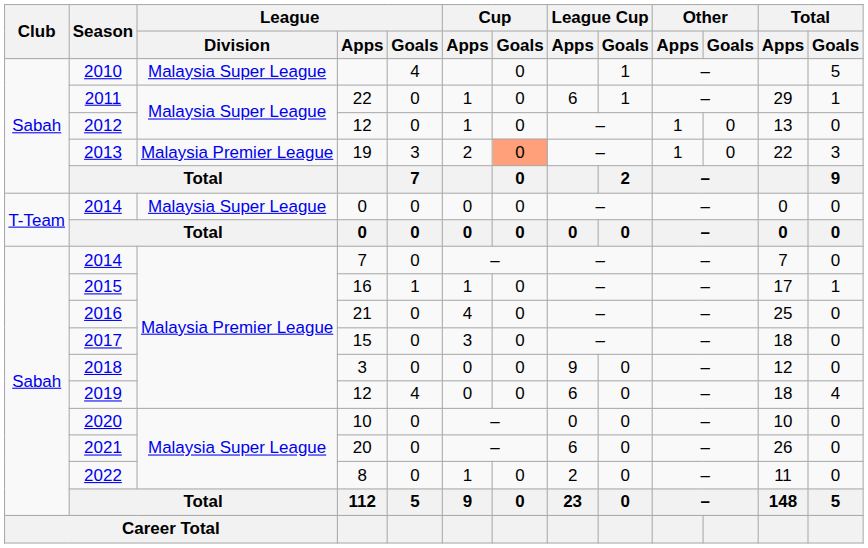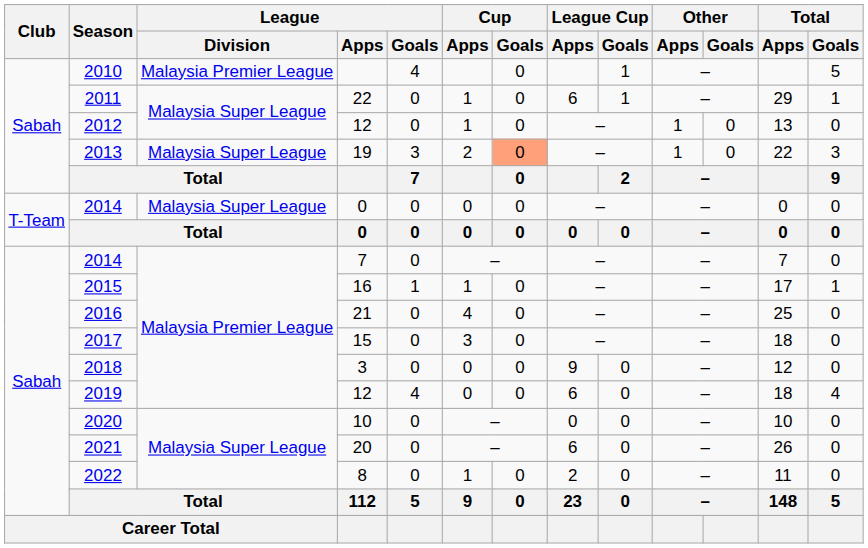 <table class=wikitable style="text-align:center">
 <tr>
 <th rowspan=2>Club</th>
 <th rowspan=2>Season</th>
 <th colspan=3>League</th>
 <th colspan=2>Cup</th>
 <th colspan=2>League Cup</th>
 <th colspan=2>Other</th>
 <th colspan=2>Total</th>
 </tr>
 <tr>
 <th>Division</th>
 <th>Apps</th>
 <th>Goals</th>
 <th>Apps</th>
 <th>Goals</th>
 <th>Apps</th>
 <th>Goals</th>
 <th>Apps</th>
 <th>Goals</th>
 <th>Apps</th>
 <th>Goals</th>
 </tr>
 <tr>
 <td rowspan=5><a href='#'>Sabah</a></td>
 <td><a href='#'>2010</a></td>
-<td><a href='#'>Malaysia Super League</a></td>
+<td><a href='#'>Malaysia Premier League</a></td>
 <td></td>
 <td>4</td>
 <td></td>
 <td>0</td>
 <td></td>
 <td>1</td>
 <td colspan=2>–</td>
 <td></td>
 <td>5</td>
 </tr>
 <tr>
 <td><a href='#'>2011</a></td>
 <td rowspan=2><a href='#'>Malaysia Super League</a></td>
 <td>22</td>
 <td>0</td>
 <td>1</td>
 <td>0</td>
 <td>6</td>
 <td>1</td>
 <td colspan=2>–</td>
 <td>29</td>
 <td>1</td>
 </tr>
 <tr>
 <td><a href='#'>2012</a></td>
 <td>12</td>
 <td>0</td>
 <td>1</td>
 <td>0</td>
 <td colspan=2>–</td>
 <td>1</td>
 <td>0</td>
 <td>13</td>
 <td>0</td>
 </tr>
 <tr>
 <td><a href='#'>2013</a></td>
-<td><a href='#'>Malaysia Premier League</a></td>
+<td><a href='#'>Malaysia Super League</a></td>
 <td>19</td>
 <td>3</td>
 <td>2</td>
 <td style="background: lightsalmon;">0</td>
 <td colspan=2>–</td>
 <td>1</td>
 <td>0</td>
 <td>22</td>
 <td>3</td>
 </tr>
 <tr>
 <th colspan="2">Total</th>
 <th></th>
 <th>7</th>
 <th></th>
 <th>0</th>
 <th></th>
 <th>2</th>
 <th colspan=2>–</th>
 <th></th>
 <th>9</th>
 </tr>
 <tr>
 <td rowspan=2><a href='#'>T-Team</a></td>
 <td><a href='#'>2014</a></td>
 <td><a href='#'>Malaysia Super League</a></td>
 <td>0</td>
 <td>0</td>
 <td>0</td>
 <td>0</td>
 <td colspan=2>–</td>
 <td colspan=2>–</td>
 <td>0</td>
 <td>0</td>
 </tr>
 <tr>
 <th colspan="2">Total</th>
 <th>0</th>
 <th>0</th>
 <th>0</th>
 <th>0</th>
 <th>0</th>
 <th>0</th>
 <th colspan=2>–</th>
 <th>0</th>
 <th>0</th>
 </tr>
 <tr>
 <td rowspan=10><a href='#'>Sabah</a></td>
 <td><a href='#'>2014</a></td>
 <td rowspan=6><a href='#'>Malaysia Premier League</a></td>
 <td>7</td>
 <td>0</td>
 <td colspan=2>–</td>
 <td colspan=2>–</td>
 <td colspan=2>–</td>
 <td>7</td>
 <td>0</td>
 </tr>
 <tr>
 <td><a href='#'>2015</a></td>
 <td>16</td>
 <td>1</td>
 <td>1</td>
 <td>0</td>
 <td colspan=2>–</td>
 <td colspan=2>–</td>
 <td>17</td>
 <td>1</td>
 </tr>
 <tr>
 <td><a href='#'>2016</a></td>
 <td>21</td>
 <td>0</td>
 <td>4</td>
 <td>0</td>
 <td colspan=2>–</td>
 <td colspan=2>–</td>
 <td>25</td>
 <td>0</td>
 </tr>
 <tr>
 <td><a href='#'>2017</a></td>
 <td>15</td>
 <td>0</td>
 <td>3</td>
 <td>0</td>
 <td colspan=2>–</td>
 <td colspan=2>–</td>
 <td>18</td>
 <td>0</td>
 </tr>
 <tr>
 <td><a href='#'>2018</a></td>
 <td>3</td>
 <td>0</td>
 <td>0</td>
 <td>0</td>
 <td>9</td>
 <td>0</td>
 <td colspan=2>–</td>
 <td>12</td>
 <td>0</td>
 </tr>
 <tr>
 <td><a href='#'>2019</a></td>
 <td>12</td>
 <td>4</td>
 <td>0</td>
 <td>0</td>
 <td>6</td>
 <td>0</td>
 <td colspan=2>–</td>
 <td>18</td>
 <td>4</td>
 </tr>
 <tr>
 <td><a href='#'>2020</a></td>
 <td rowspan=3><a href='#'>Malaysia Super League</a></td>
 <td>10</td>
 <td>0</td>
 <td colspan=2>–</td>
 <td>0</td>
 <td>0</td>
 <td colspan=2>–</td>
 <td>10</td>
 <td>0</td>
 </tr>
 <tr>
 <td><a href='#'>2021</a></td>
 <td>20</td>
 <td>0</td>
 <td colspan=2>–</td>
 <td>6</td>
 <td>0</td>
 <td colspan=2>–</td>
 <td>26</td>
 <td>0</td>
 </tr>
 <tr>
 <td><a href='#'>2022</a></td>
 <td>8</td>
 <td>0</td>
 <td>1</td>
 <td>0</td>
 <td>2</td>
 <td>0</td>
 <td colspan=2>–</td>
 <td>11</td>
 <td>0</td>
 </tr>
 <tr>
 <th colspan="2">Total</th>
 <th>112</th>
 <th>5</th>
 <th>9</th>
 <th>0</th>
 <th>23</th>
 <th>0</th>
 <th colspan=2>–</th>
 <th>148</th>
 <th>5</th>
 </tr>
 <tr>
 <th colspan="3">Career Total</th>
 <th></th>
 <th></th>
 <th></th>
 <th></th>
 <th></th>
 <th></th>
 <th></th>
 <th></th>
 <th></th>
 <th></th>
 </tr>
 </table>
